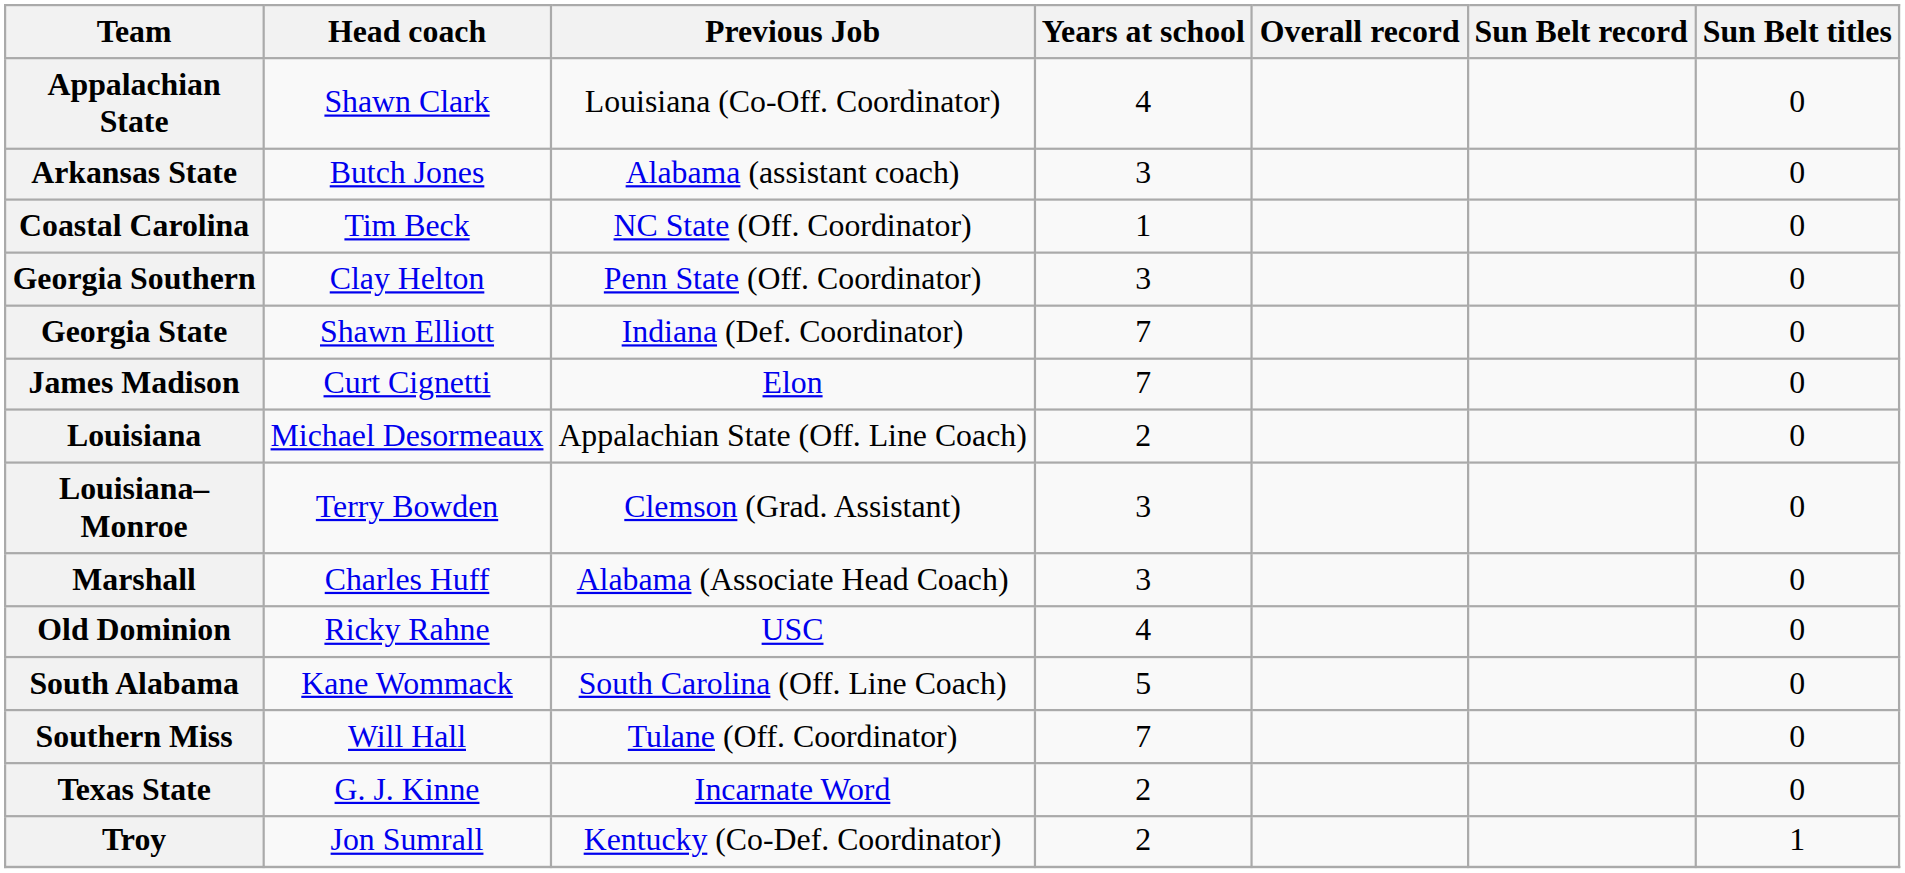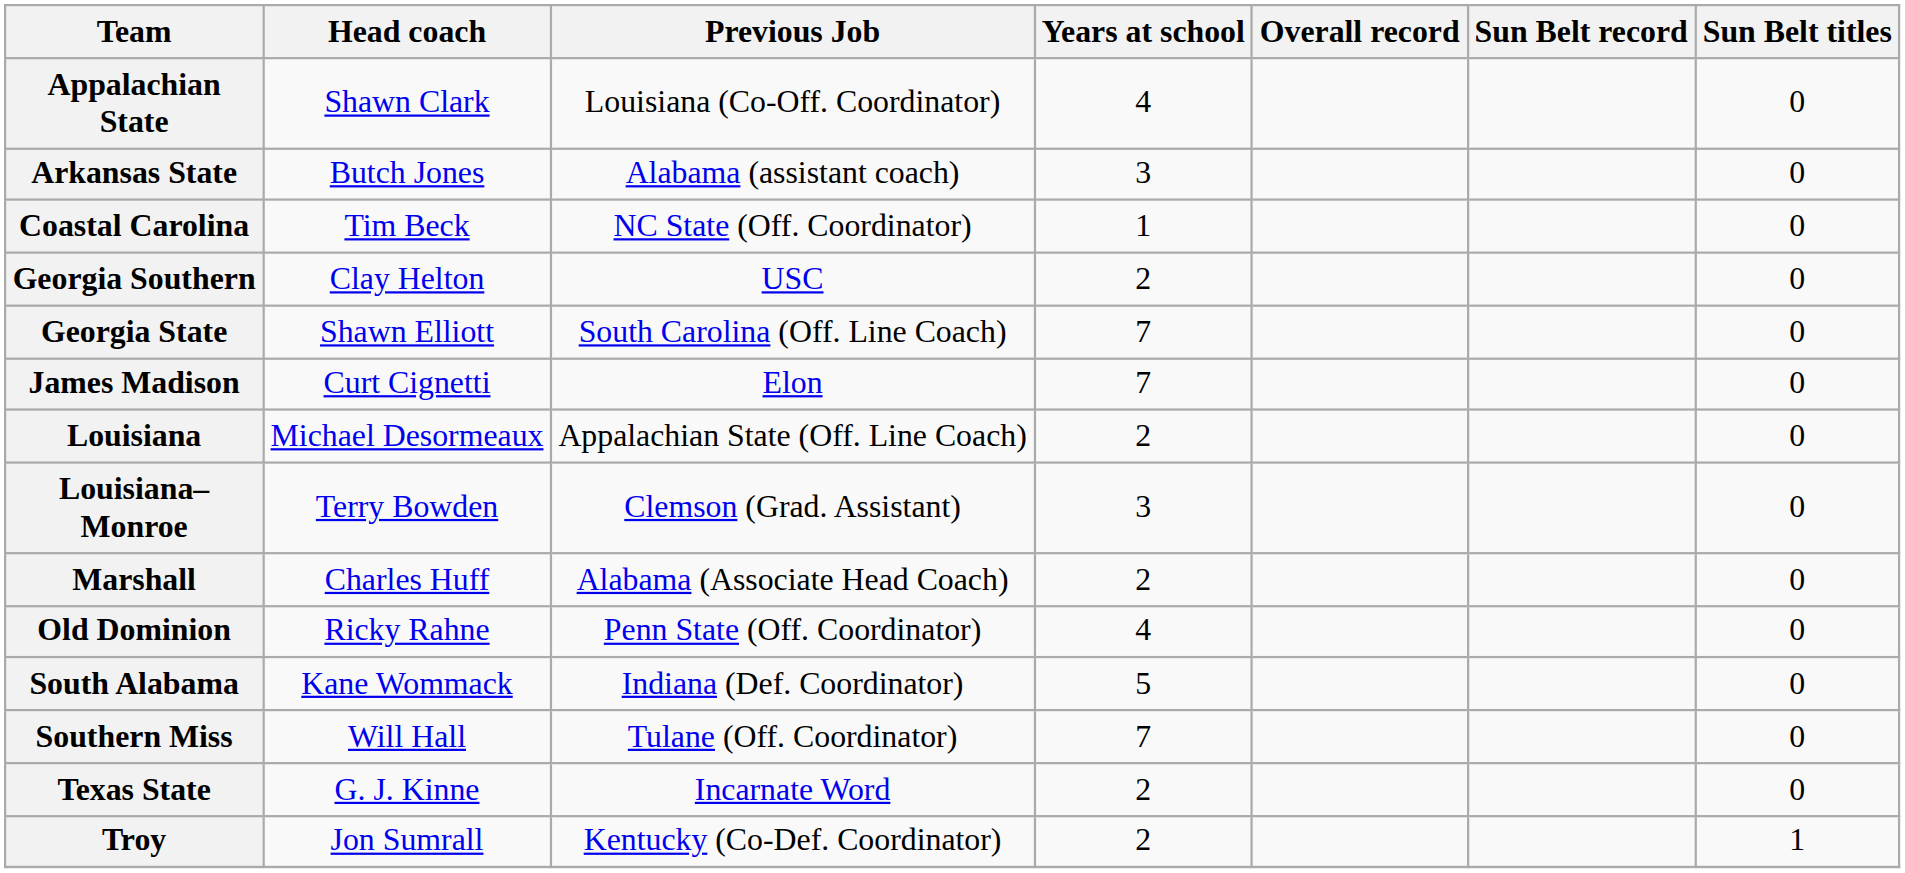 <table class="wikitable source" style="text-align: center;font-size:90%;">
 <tr>
 <th width="110">Team</th>
 <th>Head coach</th>
 <th>Previous Job</th>
 <th>Years at school</th>
 <th>Overall record</th>
 <th>Sun Belt record</th>
 <th>Sun Belt titles</th>
 </tr>
 <tr>
 <th style=>Appalachian State</th>
 <td><a href='#'>Shawn Clark</a></td>
 <td>Louisiana (Co-Off. Coordinator)</td>
 <td>4</td>
 <td></td>
 <td></td>
 <td>0</td>
 </tr>
 <tr>
 <th style=>Arkansas State</th>
 <td><a href='#'>Butch Jones</a></td>
 <td><a href='#'>Alabama</a> (assistant coach)</td>
 <td>3</td>
 <td></td>
 <td></td>
 <td>0</td>
 </tr>
 <tr>
 <th style=>Coastal Carolina</th>
 <td><a href='#'>Tim Beck</a></td>
 <td><a href='#'>NC State</a> (Off. Coordinator)</td>
 <td>1</td>
 <td></td>
 <td></td>
 <td>0</td>
 </tr>
 <tr>
 <th style=>Georgia Southern</th>
 <td><a href='#'>Clay Helton</a></td>
-<td><a href='#'>Penn State</a> (Off. Coordinator)</td>
-<td>3</td>
+<td><a href='#'>USC</a></td>
+<td>2</td>
 <td></td>
 <td></td>
 <td>0</td>
 </tr>
 <tr>
 <th style=>Georgia State</th>
 <td><a href='#'>Shawn Elliott</a></td>
-<td><a href='#'>Indiana</a> (Def. Coordinator)</td>
+<td><a href='#'>South Carolina</a> (Off. Line Coach)</td>
 <td>7</td>
 <td></td>
 <td></td>
 <td>0</td>
 </tr>
 <tr>
 <th style=>James Madison</th>
 <td><a href='#'>Curt Cignetti</a></td>
 <td><a href='#'>Elon</a></td>
 <td>7</td>
 <td></td>
 <td></td>
 <td>0</td>
 </tr>
 <tr>
 <th style=>Louisiana</th>
 <td><a href='#'>Michael Desormeaux</a></td>
 <td>Appalachian State (Off. Line Coach)</td>
 <td>2</td>
 <td></td>
 <td></td>
 <td>0</td>
 </tr>
 <tr>
 <th style=>Louisiana–Monroe</th>
 <td><a href='#'>Terry Bowden</a></td>
 <td><a href='#'>Clemson</a> (Grad. Assistant)</td>
 <td>3</td>
 <td></td>
 <td></td>
 <td>0</td>
 </tr>
 <tr>
 <th style=>Marshall</th>
 <td><a href='#'>Charles Huff</a></td>
 <td><a href='#'>Alabama</a> (Associate Head Coach)</td>
-<td>3</td>
+<td>2</td>
 <td></td>
 <td></td>
 <td>0</td>
 </tr>
 <tr>
 <th style=>Old Dominion</th>
 <td><a href='#'>Ricky Rahne</a></td>
-<td><a href='#'>USC</a></td>
+<td><a href='#'>Penn State</a> (Off. Coordinator)</td>
 <td>4</td>
 <td></td>
 <td></td>
 <td>0</td>
 </tr>
 <tr>
 <th style=>South Alabama</th>
 <td><a href='#'>Kane Wommack</a></td>
-<td><a href='#'>South Carolina</a> (Off. Line Coach)</td>
+<td><a href='#'>Indiana</a> (Def. Coordinator)</td>
 <td>5</td>
 <td></td>
 <td></td>
 <td>0</td>
 </tr>
 <tr>
 <th style=>Southern Miss</th>
 <td><a href='#'>Will Hall</a></td>
 <td><a href='#'>Tulane</a> (Off. Coordinator)</td>
 <td>7</td>
 <td></td>
 <td></td>
 <td>0</td>
 </tr>
 <tr>
 <th style=>Texas State</th>
 <td><a href='#'>G. J. Kinne</a></td>
 <td><a href='#'>Incarnate Word</a></td>
 <td>2</td>
 <td></td>
 <td></td>
 <td>0</td>
 </tr>
 <tr>
 <th style=>Troy</th>
 <td><a href='#'>Jon Sumrall</a></td>
 <td><a href='#'>Kentucky</a> (Co-Def. Coordinator)</td>
 <td>2</td>
 <td></td>
 <td></td>
 <td>1</td>
 </tr>
 <tr>
 </tr>
 </table>
